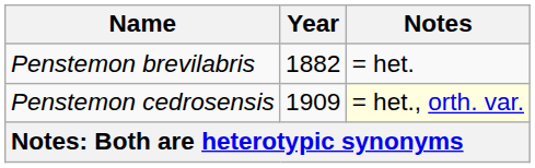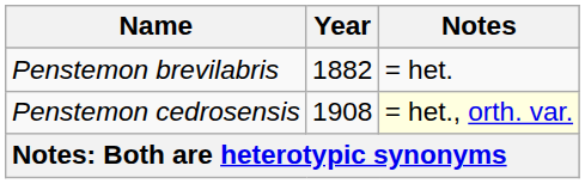 <table class="wikitable" id="Synonyms">
 <tr>
 <th>Name</th>
 <th>Year</th>
 <th>Notes</th>
 </tr>
 <tr>
 <td><em>Penstemon brevilabris</em> </td>
 <td>1882</td>
 <td>= het.</td>
 </tr>
 <tr>
 <td><em>Penstemon cedrosensis</em> </td>
-<td>1909</td>
+<td>1908</td>
 <td style="background: lightyellow;">= het., <a href='#'>orth. var.</a></td>
 </tr>
 <tr>
 <th colspan=3 style="text-align: left;">Notes: Both are <a href='#'>heterotypic synonyms</a></th>
 </tr>
 </table>
